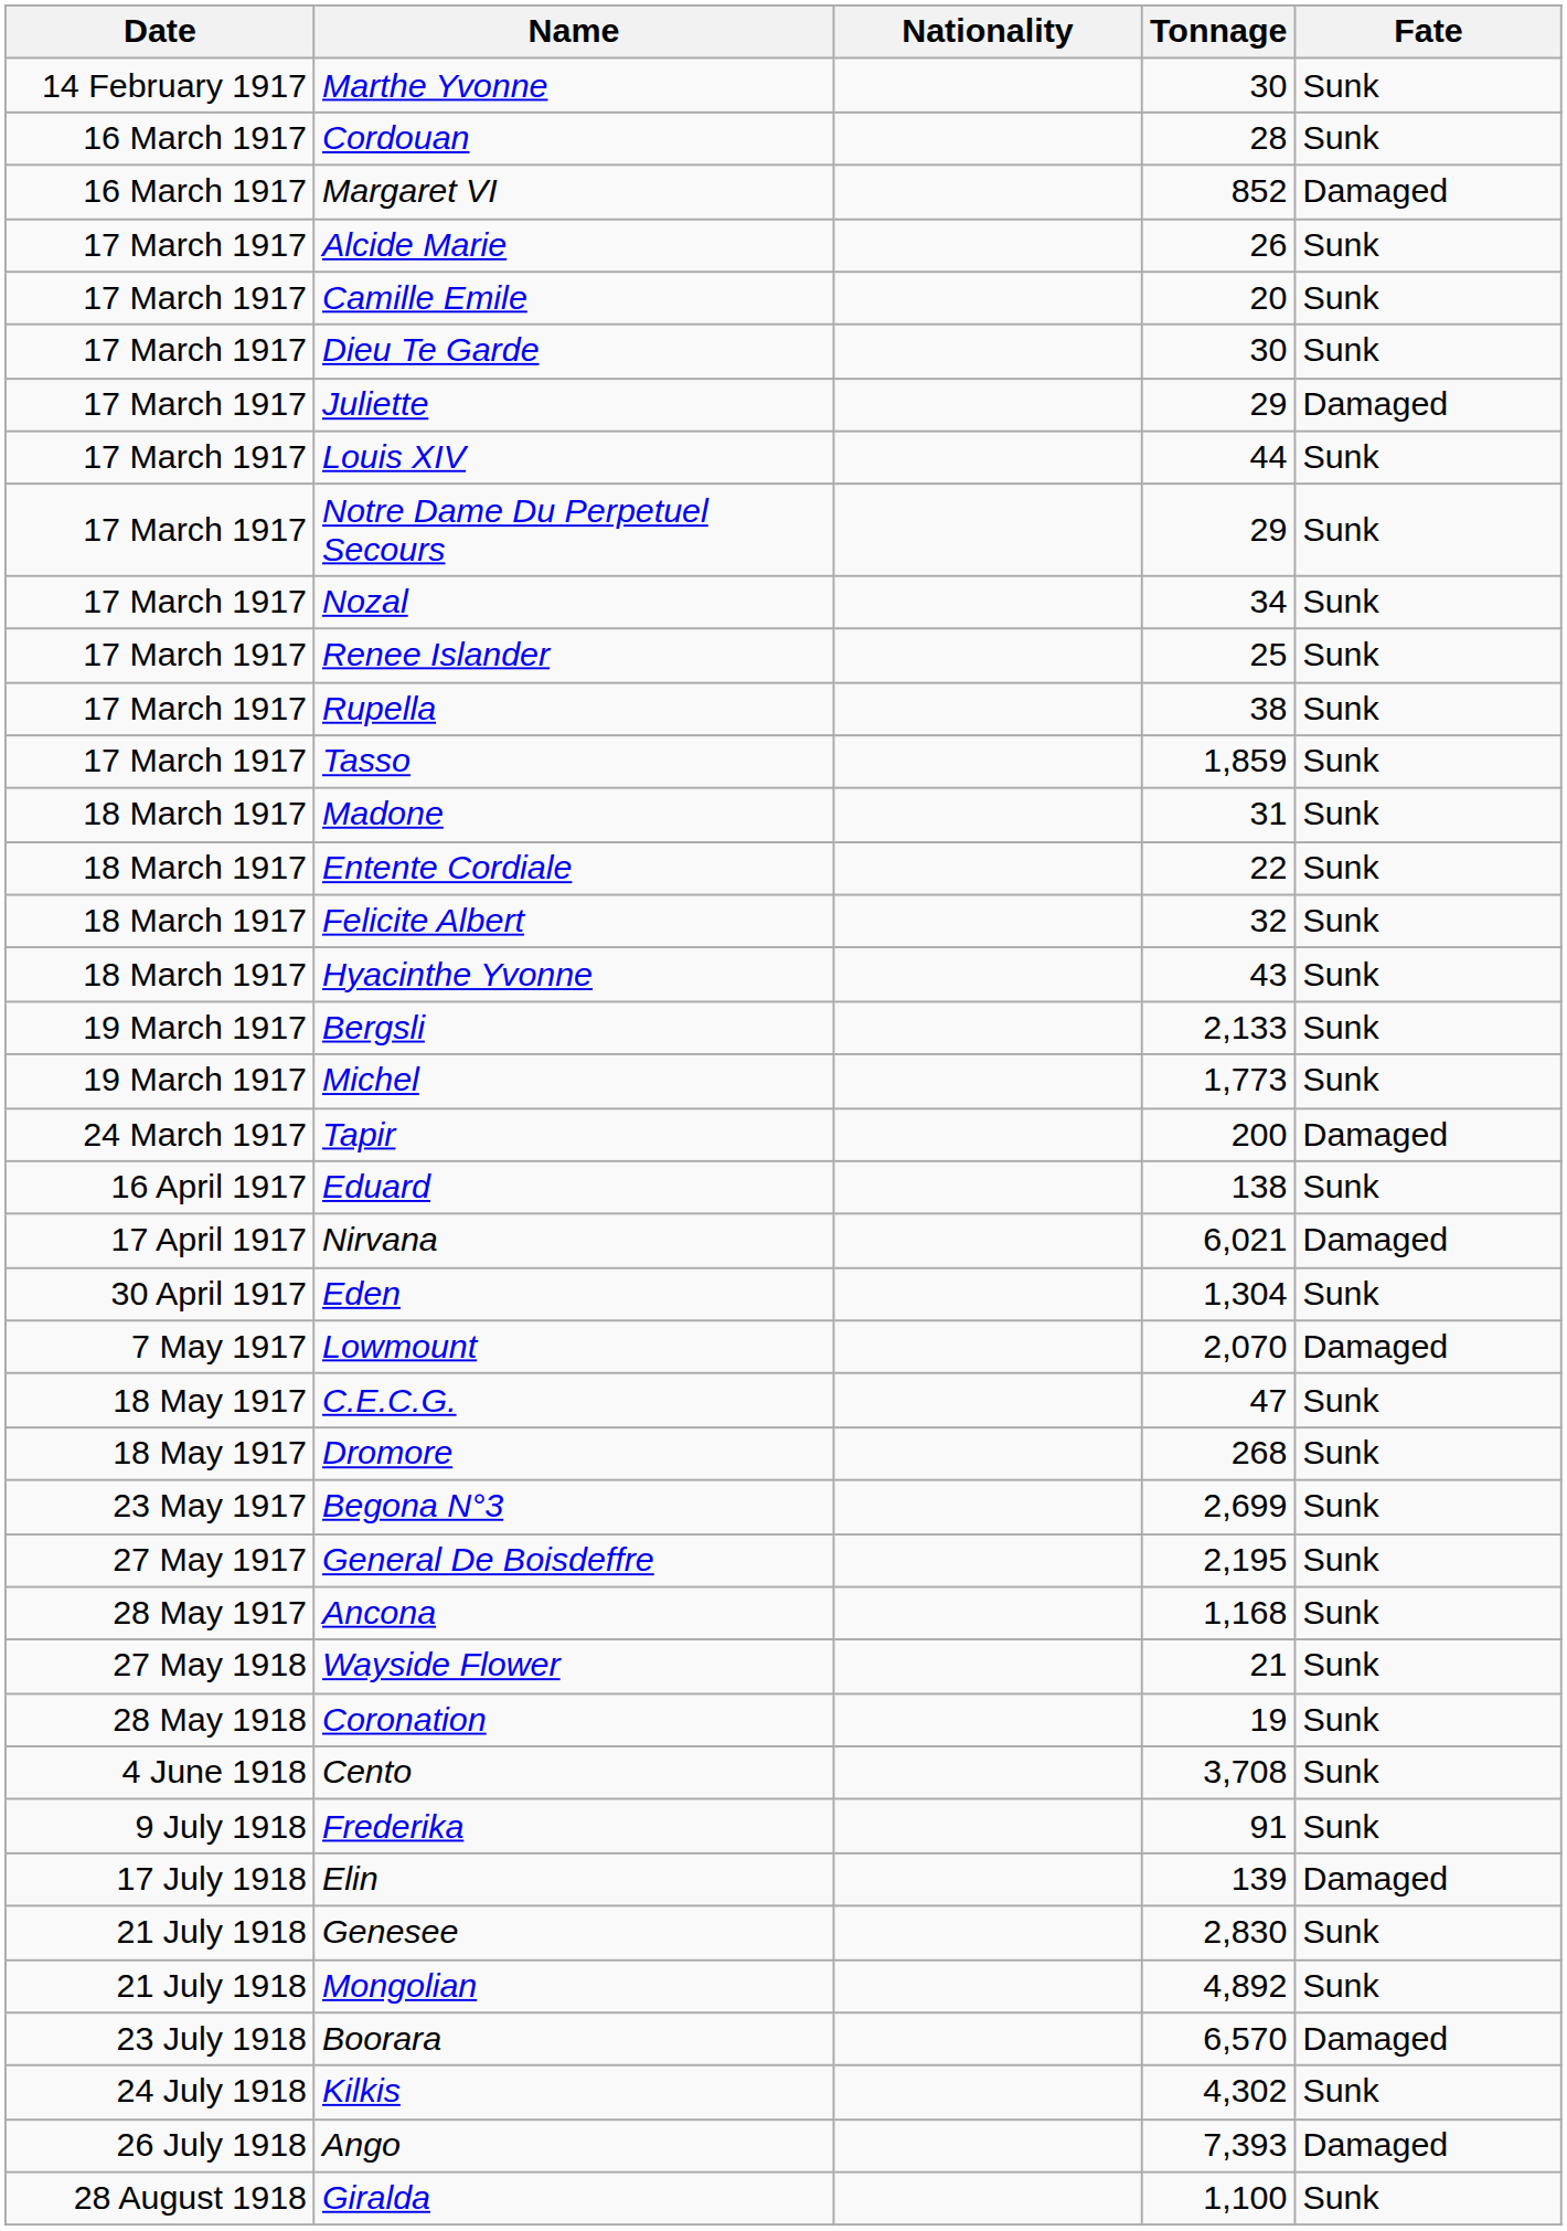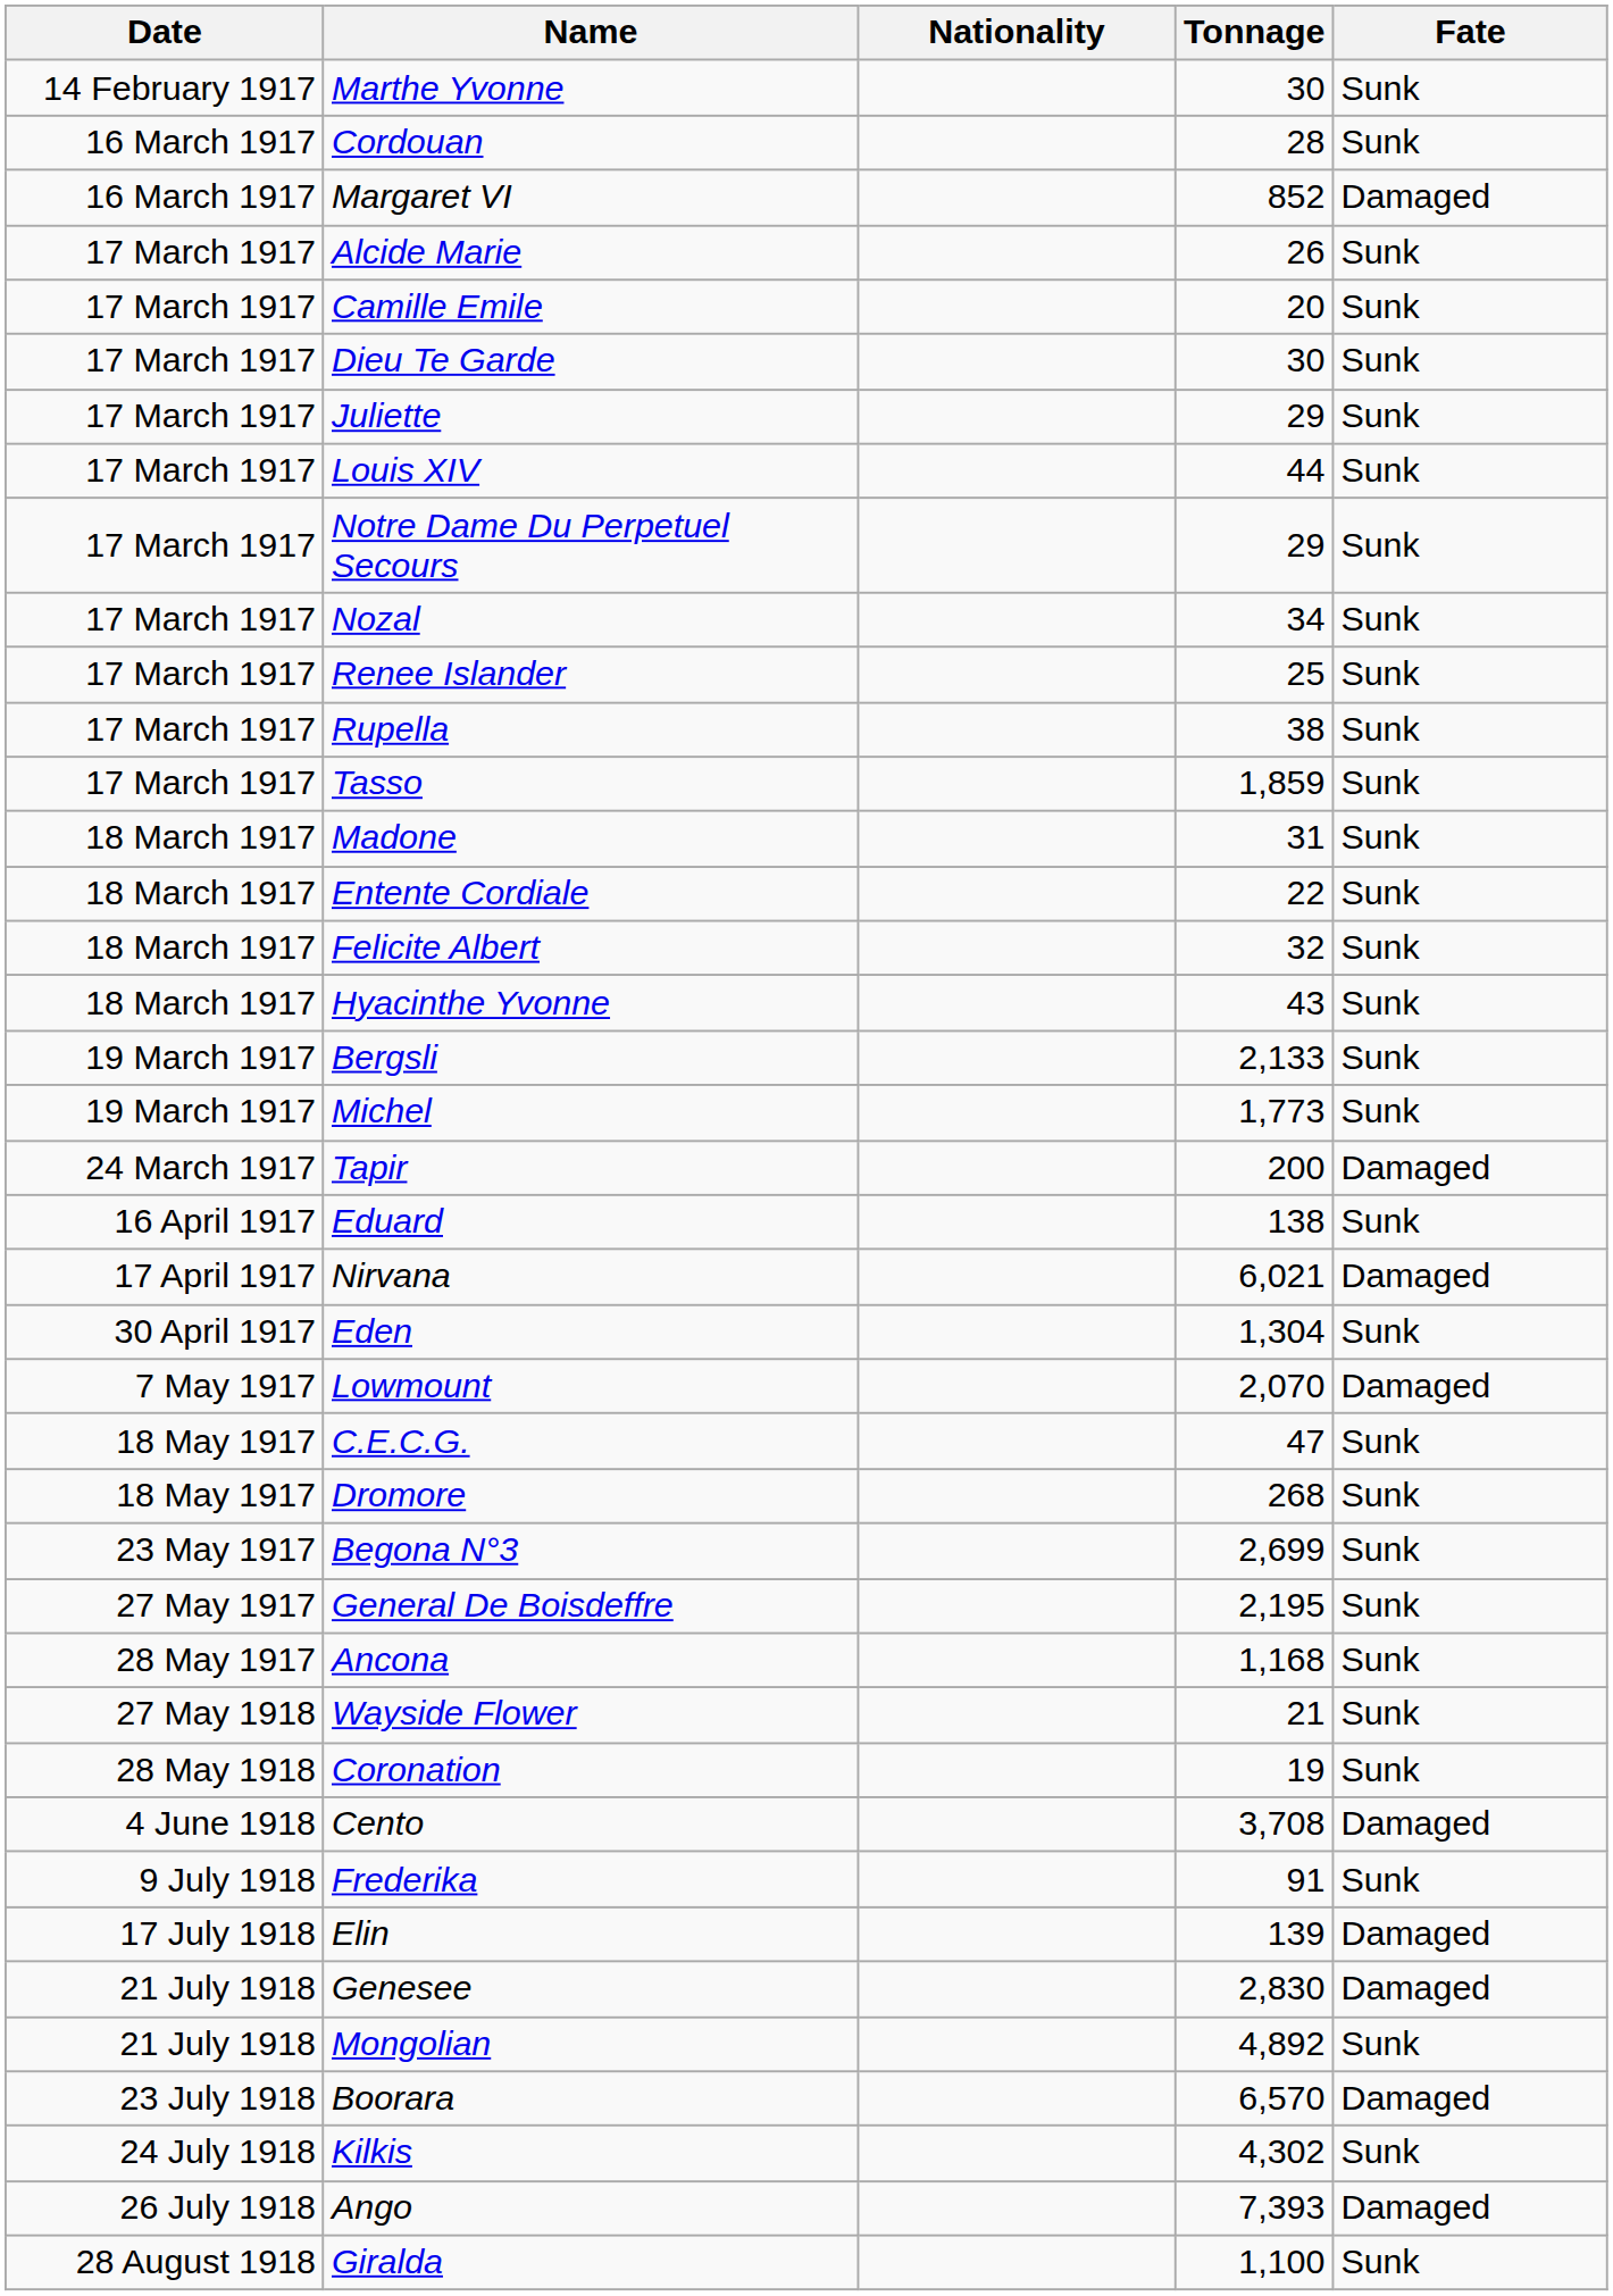 <table class="wikitable sortable">
 <tr>
 <th width="140px">Date</th>
 <th width="240px">Name</th>
 <th width="140px">Nationality</th>
 <th width="25px">Tonnage</th>
 <th width="120px">Fate</th>
 </tr>
 <tr>
 <td align="right">14 February 1917</td>
 <td align="left"><a href='#'><em>Marthe Yvonne</em></a></td>
 <td align="left"></td>
 <td align="right">30</td>
 <td align="left">Sunk</td>
 </tr>
 <tr>
 <td align="right">16 March 1917</td>
 <td align="left"><a href='#'><em>Cordouan</em></a></td>
 <td align="left"></td>
 <td align="right">28</td>
 <td align="left">Sunk</td>
 </tr>
 <tr>
 <td align="right">16 March 1917</td>
 <td align="left"><em>Margaret VI</em></td>
 <td align="left"></td>
 <td align="right">852</td>
 <td align="left">Damaged</td>
 </tr>
 <tr>
 <td align="right">17 March 1917</td>
 <td align="left"><a href='#'><em>Alcide Marie</em></a></td>
 <td align="left"></td>
 <td align="right">26</td>
 <td align="left">Sunk</td>
 </tr>
 <tr>
 <td align="right">17 March 1917</td>
 <td align="left"><a href='#'><em>Camille Emile</em></a></td>
 <td align="left"></td>
 <td align="right">20</td>
 <td align="left">Sunk</td>
 </tr>
 <tr>
 <td align="right">17 March 1917</td>
 <td align="left"><a href='#'><em>Dieu Te Garde</em></a></td>
 <td align="left"></td>
 <td align="right">30</td>
 <td align="left">Sunk</td>
 </tr>
 <tr>
 <td align="right">17 March 1917</td>
 <td align="left"><a href='#'><em>Juliette</em></a></td>
 <td align="left"></td>
 <td align="right">29</td>
-<td align="left">Damaged</td>
+<td align="left">Sunk</td>
 </tr>
 <tr>
 <td align="right">17 March 1917</td>
 <td align="left"><a href='#'><em>Louis XIV</em></a></td>
 <td align="left"></td>
 <td align="right">44</td>
 <td align="left">Sunk</td>
 </tr>
 <tr>
 <td align="right">17 March 1917</td>
 <td align="left"><a href='#'><em>Notre Dame Du Perpetuel Secours</em></a></td>
 <td align="left"></td>
 <td align="right">29</td>
 <td align="left">Sunk</td>
 </tr>
 <tr>
 <td align="right">17 March 1917</td>
 <td align="left"><a href='#'><em>Nozal</em></a></td>
 <td align="left"></td>
 <td align="right">34</td>
 <td align="left">Sunk</td>
 </tr>
 <tr>
 <td align="right">17 March 1917</td>
 <td align="left"><a href='#'><em>Renee Islander</em></a></td>
 <td align="left"></td>
 <td align="right">25</td>
 <td align="left">Sunk</td>
 </tr>
 <tr>
 <td align="right">17 March 1917</td>
 <td align="left"><a href='#'><em>Rupella</em></a></td>
 <td align="left"></td>
 <td align="right">38</td>
 <td align="left">Sunk</td>
 </tr>
 <tr>
 <td align="right">17 March 1917</td>
 <td align="left"><a href='#'><em>Tasso</em></a></td>
 <td align="left"></td>
 <td align="right">1,859</td>
 <td align="left">Sunk</td>
 </tr>
 <tr>
 <td align="right">18 March 1917</td>
 <td align="left"><a href='#'><em>Madone</em></a></td>
 <td align="left"></td>
 <td align="right">31</td>
 <td align="left">Sunk</td>
 </tr>
 <tr>
 <td align="right">18 March 1917</td>
 <td align="left"><a href='#'><em>Entente Cordiale</em></a></td>
 <td align="left"></td>
 <td align="right">22</td>
 <td align="left">Sunk</td>
 </tr>
 <tr>
 <td align="right">18 March 1917</td>
 <td align="left"><a href='#'><em>Felicite Albert</em></a></td>
 <td align="left"></td>
 <td align="right">32</td>
 <td align="left">Sunk</td>
 </tr>
 <tr>
 <td align="right">18 March 1917</td>
 <td align="left"><a href='#'><em>Hyacinthe Yvonne</em></a></td>
 <td align="left"></td>
 <td align="right">43</td>
 <td align="left">Sunk</td>
 </tr>
 <tr>
 <td align="right">19 March 1917</td>
 <td align="left"><a href='#'><em>Bergsli</em></a></td>
 <td align="left"></td>
 <td align="right">2,133</td>
 <td align="left">Sunk</td>
 </tr>
 <tr>
 <td align="right">19 March 1917</td>
 <td align="left"><a href='#'><em>Michel</em></a></td>
 <td align="left"></td>
 <td align="right">1,773</td>
 <td align="left">Sunk</td>
 </tr>
 <tr>
 <td align="right">24 March 1917</td>
 <td align="left"><a href='#'><em>Tapir</em></a></td>
 <td align="left"></td>
 <td align="right">200</td>
 <td align="left">Damaged</td>
 </tr>
 <tr>
 <td align="right">16 April 1917</td>
 <td align="left"><a href='#'><em>Eduard</em></a></td>
 <td align="left"></td>
 <td align="right">138</td>
 <td align="left">Sunk</td>
 </tr>
 <tr>
 <td align="right">17 April 1917</td>
 <td align="left"><em>Nirvana</em></td>
 <td align="left"></td>
 <td align="right">6,021</td>
 <td align="left">Damaged</td>
 </tr>
 <tr>
 <td align="right">30 April 1917</td>
 <td align="left"><a href='#'><em>Eden</em></a></td>
 <td align="left"></td>
 <td align="right">1,304</td>
 <td align="left">Sunk</td>
 </tr>
 <tr>
 <td align="right">7 May 1917</td>
 <td align="left"><a href='#'><em>Lowmount</em></a></td>
 <td align="left"></td>
 <td align="right">2,070</td>
 <td align="left">Damaged</td>
 </tr>
 <tr>
 <td align="right">18 May 1917</td>
 <td align="left"><a href='#'><em>C.E.C.G.</em></a></td>
 <td align="left"></td>
 <td align="right">47</td>
 <td align="left">Sunk</td>
 </tr>
 <tr>
 <td align="right">18 May 1917</td>
 <td align="left"><a href='#'><em>Dromore</em></a></td>
 <td align="left"></td>
 <td align="right">268</td>
 <td align="left">Sunk</td>
 </tr>
 <tr>
 <td align="right">23 May 1917</td>
 <td align="left"><a href='#'><em>Begona N°3</em></a></td>
 <td align="left"></td>
 <td align="right">2,699</td>
 <td align="left">Sunk</td>
 </tr>
 <tr>
 <td align="right">27 May 1917</td>
 <td align="left"><a href='#'><em>General De Boisdeffre</em></a></td>
 <td align="left"></td>
 <td align="right">2,195</td>
 <td align="left">Sunk</td>
 </tr>
 <tr>
 <td align="right">28 May 1917</td>
 <td align="left"><a href='#'><em>Ancona</em></a></td>
 <td align="left"></td>
 <td align="right">1,168</td>
 <td align="left">Sunk</td>
 </tr>
 <tr>
 <td align="right">27 May 1918</td>
 <td align="left"><a href='#'><em>Wayside Flower</em></a></td>
 <td align="left"></td>
 <td align="right">21</td>
 <td align="left">Sunk</td>
 </tr>
 <tr>
 <td align="right">28 May 1918</td>
 <td align="left"><a href='#'><em>Coronation</em></a></td>
 <td align="left"></td>
 <td align="right">19</td>
 <td align="left">Sunk</td>
 </tr>
 <tr>
 <td align="right">4 June 1918</td>
 <td align="left"><em>Cento</em></td>
 <td align="left"></td>
 <td align="right">3,708</td>
-<td align="left">Sunk</td>
+<td align="left">Damaged</td>
 </tr>
 <tr>
 <td align="right">9 July 1918</td>
 <td align="left"><a href='#'><em>Frederika</em></a></td>
 <td align="left"></td>
 <td align="right">91</td>
 <td align="left">Sunk</td>
 </tr>
 <tr>
 <td align="right">17 July 1918</td>
 <td align="left"><em>Elin</em></td>
 <td align="left"></td>
 <td align="right">139</td>
 <td align="left">Damaged</td>
 </tr>
 <tr>
 <td align="right">21 July 1918</td>
 <td align="left"><em>Genesee</em></td>
 <td align="left"></td>
 <td align="right">2,830</td>
-<td align="left">Sunk</td>
+<td align="left">Damaged</td>
 </tr>
 <tr>
 <td align="right">21 July 1918</td>
 <td align="left"><a href='#'><em>Mongolian</em></a></td>
 <td align="left"></td>
 <td align="right">4,892</td>
 <td align="left">Sunk</td>
 </tr>
 <tr>
 <td align="right">23 July 1918</td>
 <td align="left"><em>Boorara</em></td>
 <td align="left"></td>
 <td align="right">6,570</td>
 <td align="left">Damaged</td>
 </tr>
 <tr>
 <td align="right">24 July 1918</td>
 <td align="left"><a href='#'><em>Kilkis</em></a></td>
 <td align="left"></td>
 <td align="right">4,302</td>
 <td align="left">Sunk</td>
 </tr>
 <tr>
 <td align="right">26 July 1918</td>
 <td align="left"><em>Ango</em></td>
 <td align="left"></td>
 <td align="right">7,393</td>
 <td align="left">Damaged</td>
 </tr>
 <tr>
 <td align="right">28 August 1918</td>
 <td align="left"><a href='#'><em>Giralda</em></a></td>
 <td align="left"></td>
 <td align="right">1,100</td>
 <td align="left">Sunk</td>
 </tr>
 </table>
